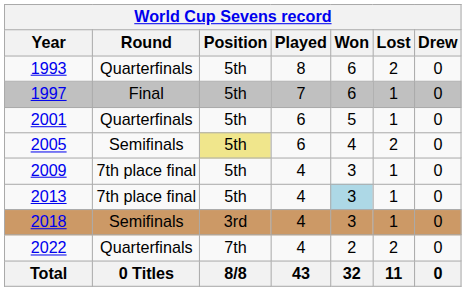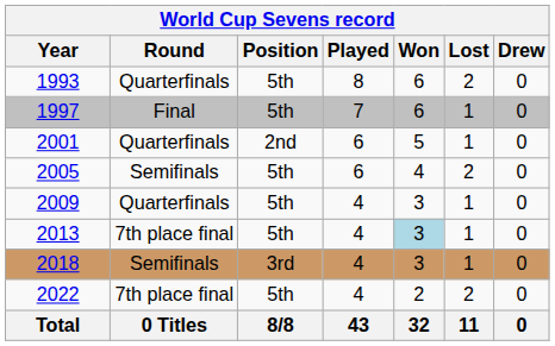 <table class="wikitable" style="text-align: center;">
 <tr>
 <th colspan=10><a href='#'>World Cup Sevens record</a></th>
 </tr>
 <tr>
 <th width=80px>Year</th>
 <th>Round</th>
 <th>Position</th>
 <th>Played</th>
 <th>Won</th>
 <th>Lost</th>
 <th>Drew</th>
 </tr>
 <tr>
 <td> <a href='#'>1993</a></td>
 <td>Quarterfinals</td>
 <td>5th</td>
 <td>8</td>
 <td>6</td>
 <td>2</td>
 <td>0</td>
 </tr>
 <tr bgcolor=silver>
 <td> <a href='#'>1997</a></td>
 <td>Final</td>
 <td>5th</td>
 <td>7</td>
 <td>6</td>
 <td>1</td>
 <td>0</td>
 </tr>
 <tr>
 <td> <a href='#'>2001</a></td>
 <td>Quarterfinals</td>
-<td>5th</td>
+<td>2nd</td>
 <td>6</td>
 <td>5</td>
 <td>1</td>
 <td>0</td>
 </tr>
 <tr>
 <td> <a href='#'>2005</a></td>
 <td>Semifinals</td>
-<td style="background: khaki;">5th</td>
+<td>5th</td>
 <td>6</td>
 <td>4</td>
 <td>2</td>
 <td>0</td>
 </tr>
 <tr>
 <td> <a href='#'>2009</a></td>
-<td>7th place final</td>
+<td>Quarterfinals</td>
 <td>5th</td>
 <td>4</td>
 <td>3</td>
 <td>1</td>
 <td>0</td>
 </tr>
 <tr>
 <td> <a href='#'>2013</a></td>
 <td>7th place final</td>
 <td>5th</td>
 <td>4</td>
 <td style="background: lightblue;">3</td>
 <td>1</td>
 <td>0</td>
 </tr>
 <tr bgcolor=cc9966>
 <td> <a href='#'>2018</a></td>
 <td>Semifinals</td>
 <td>3rd</td>
 <td>4</td>
 <td>3</td>
 <td>1</td>
 <td>0</td>
 </tr>
 <tr>
 <td> <a href='#'>2022</a></td>
-<td>Quarterfinals</td>
-<td>7th</td>
+<td>7th place final</td>
+<td>5th</td>
 <td>4</td>
 <td>2</td>
 <td>2</td>
 <td>0</td>
 </tr>
 <tr>
 <th>Total</th>
 <th>0 Titles</th>
 <th>8/8</th>
 <th>43</th>
 <th>32</th>
 <th>11</th>
 <th>0</th>
 </tr>
 </table>
